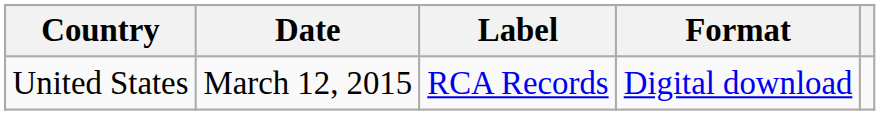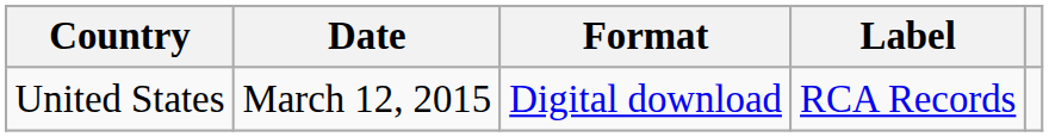 <table class="wikitable plainrowheaders">
 <tr>
 <th scope="col">Country</th>
 <th scope="col">Date</th>
+<th scope="col">Format</th>
 <th scope="col">Label</th>
-<th scope="col">Format</th>
 <th scope="col"></th>
 </tr>
 <tr>
 <td>United States</td>
 <td>March 12, 2015</td>
+<td><a href='#'>Digital download</a></td>
 <td><a href='#'>RCA Records</a></td>
-<td><a href='#'>Digital download</a></td>
 <td></td>
 </tr>
 </table>
